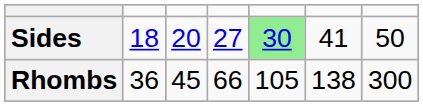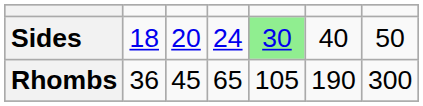 <table class="wikitable skin-invert-image">
 <tr>
 <th></th>
 <td></td>
 <td></td>
 <td></td>
 <td></td>
 <td></td>
 <td></td>
 </tr>
 <tr align=center valign=top>
 <th scope=row style="text-align:left">Sides</th>
 <td><a href='#'>18</a></td>
 <td><a href='#'>20</a></td>
-<td><a href='#'>27</a></td>
+<td><a href='#'>24</a></td>
 <td style="background: lightgreen;"><a href='#'>30</a></td>
-<td>41</td>
+<td>40</td>
 <td>50</td>
 </tr>
 <tr align=center valign=top>
 <th scope=row style="text-align:left">Rhombs</th>
 <td>36</td>
 <td>45</td>
-<td>66</td>
+<td>65</td>
 <td>105</td>
-<td>138</td>
+<td>190</td>
 <td>300</td>
 </tr>
 </table>
